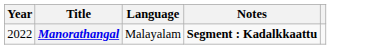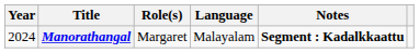 <table class="wikitable sortable plainrowheaders">
 <tr>
 <th>Year</th>
 <th>Title</th>
+<th>Role(s)</th>
 <th>Language</th>
 <th class="unsortable">Notes</th>
 <th class="unsortable"></th>
 </tr>
 <tr>
-<td>2022</td>
+<td>2024</td>
 <th scope="row"><em><a href='#'>Manorathangal</a></em></th>
+<td>Margaret</td>
 <td>Malayalam</td>
 <td><strong>Segment : Kadalkkaattu</strong></td>
 <td></td>
 </tr>
 </table>
